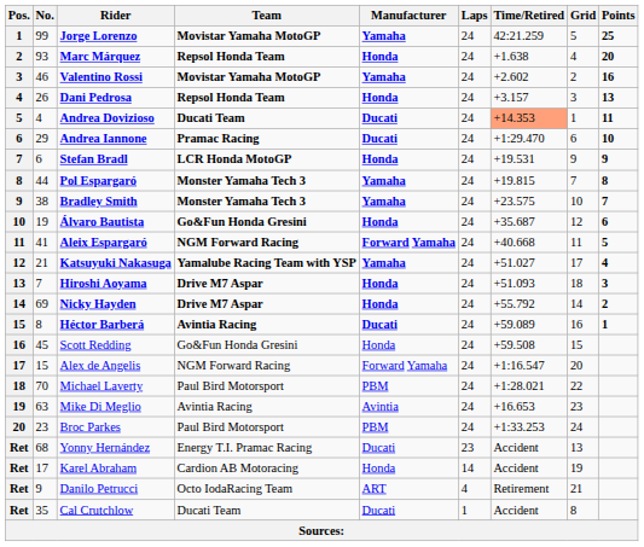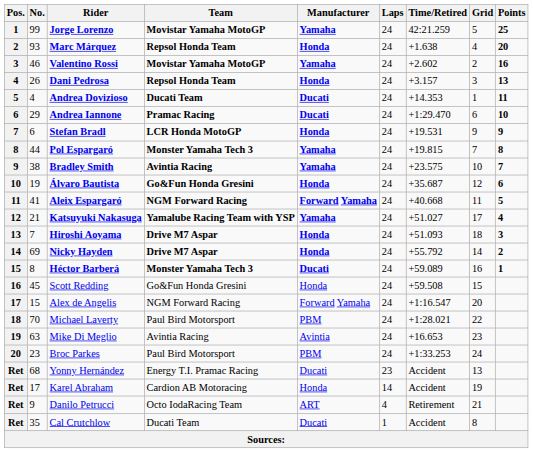 <table class="wikitable" style="font-size: 95%;">
 <tr>
 <th>Pos.</th>
 <th>No.</th>
 <th>Rider</th>
 <th>Team</th>
 <th>Manufacturer</th>
 <th>Laps</th>
 <th>Time/Retired</th>
 <th>Grid</th>
 <th>Points</th>
 </tr>
 <tr>
 <th>1</th>
 <td>99</td>
 <td> <strong><a href='#'>Jorge Lorenzo</a></strong></td>
 <td><strong>Movistar Yamaha MotoGP</strong></td>
 <td><strong><a href='#'>Yamaha</a></strong></td>
 <td>24</td>
 <td>42:21.259</td>
 <td>5</td>
 <td><strong>25</strong></td>
 </tr>
 <tr>
 <th>2</th>
 <td>93</td>
 <td> <strong><a href='#'>Marc Márquez</a></strong></td>
 <td><strong>Repsol Honda Team</strong></td>
 <td><strong><a href='#'>Honda</a></strong></td>
 <td>24</td>
 <td>+1.638</td>
 <td>4</td>
 <td><strong>20</strong></td>
 </tr>
 <tr>
 <th>3</th>
 <td>46</td>
 <td> <strong><a href='#'>Valentino Rossi</a></strong></td>
 <td><strong>Movistar Yamaha MotoGP</strong></td>
 <td><strong><a href='#'>Yamaha</a></strong></td>
 <td>24</td>
 <td>+2.602</td>
 <td>2</td>
 <td><strong>16</strong></td>
 </tr>
 <tr>
 <th>4</th>
 <td>26</td>
 <td> <strong><a href='#'>Dani Pedrosa</a></strong></td>
 <td><strong>Repsol Honda Team</strong></td>
 <td><strong><a href='#'>Honda</a></strong></td>
 <td>24</td>
 <td>+3.157</td>
 <td>3</td>
 <td><strong>13</strong></td>
 </tr>
 <tr>
 <th>5</th>
 <td>4</td>
 <td> <strong><a href='#'>Andrea Dovizioso</a></strong></td>
 <td><strong>Ducati Team</strong></td>
 <td><strong><a href='#'>Ducati</a></strong></td>
 <td>24</td>
-<td style="background: lightsalmon;">+14.353</td>
+<td>+14.353</td>
 <td>1</td>
 <td><strong>11</strong></td>
 </tr>
 <tr>
 <th>6</th>
 <td>29</td>
 <td> <strong><a href='#'>Andrea Iannone</a></strong></td>
 <td><strong>Pramac Racing</strong></td>
 <td><strong><a href='#'>Ducati</a></strong></td>
 <td>24</td>
 <td>+1:29.470</td>
 <td>6</td>
 <td><strong>10</strong></td>
 </tr>
 <tr>
 <th>7</th>
 <td>6</td>
 <td> <strong><a href='#'>Stefan Bradl</a></strong></td>
 <td><strong>LCR Honda MotoGP</strong></td>
 <td><strong><a href='#'>Honda</a></strong></td>
 <td>24</td>
 <td>+19.531</td>
 <td>9</td>
 <td><strong>9</strong></td>
 </tr>
 <tr>
 <th>8</th>
 <td>44</td>
 <td> <strong><a href='#'>Pol Espargaró</a></strong></td>
 <td><strong>Monster Yamaha Tech 3</strong></td>
 <td><strong><a href='#'>Yamaha</a></strong></td>
 <td>24</td>
 <td>+19.815</td>
 <td>7</td>
 <td><strong>8</strong></td>
 </tr>
 <tr>
 <th>9</th>
 <td>38</td>
 <td> <strong><a href='#'>Bradley Smith</a></strong></td>
-<td><strong>Monster Yamaha Tech 3</strong></td>
+<td><strong>Avintia Racing</strong></td>
 <td><strong><a href='#'>Yamaha</a></strong></td>
 <td>24</td>
 <td>+23.575</td>
 <td>10</td>
 <td><strong>7</strong></td>
 </tr>
 <tr>
 <th>10</th>
 <td>19</td>
 <td> <strong><a href='#'>Álvaro Bautista</a></strong></td>
 <td><strong>Go&Fun Honda Gresini</strong></td>
 <td><strong><a href='#'>Honda</a></strong></td>
 <td>24</td>
 <td>+35.687</td>
 <td>12</td>
 <td><strong>6</strong></td>
 </tr>
 <tr>
 <th>11</th>
 <td>41</td>
 <td> <strong><a href='#'>Aleix Espargaró</a></strong></td>
 <td><strong>NGM Forward Racing</strong></td>
 <td><strong><a href='#'>Forward</a> <a href='#'>Yamaha</a></strong></td>
 <td>24</td>
 <td>+40.668</td>
 <td>11</td>
 <td><strong>5</strong></td>
 </tr>
 <tr>
 <th>12</th>
 <td>21</td>
 <td> <strong><a href='#'>Katsuyuki Nakasuga</a></strong></td>
 <td><strong>Yamalube Racing Team with YSP</strong></td>
 <td><strong><a href='#'>Yamaha</a></strong></td>
 <td>24</td>
 <td>+51.027</td>
 <td>17</td>
 <td><strong>4</strong></td>
 </tr>
 <tr>
 <th>13</th>
 <td>7</td>
 <td> <strong><a href='#'>Hiroshi Aoyama</a></strong></td>
 <td><strong>Drive M7 Aspar</strong></td>
 <td><strong><a href='#'>Honda</a></strong></td>
 <td>24</td>
 <td>+51.093</td>
 <td>18</td>
 <td><strong>3</strong></td>
 </tr>
 <tr>
 <th>14</th>
 <td>69</td>
 <td> <strong><a href='#'>Nicky Hayden</a></strong></td>
 <td><strong>Drive M7 Aspar</strong></td>
 <td><strong><a href='#'>Honda</a></strong></td>
 <td>24</td>
 <td>+55.792</td>
 <td>14</td>
 <td><strong>2</strong></td>
 </tr>
 <tr>
 <th>15</th>
 <td>8</td>
 <td> <strong><a href='#'>Héctor Barberá</a></strong></td>
-<td><strong>Avintia Racing</strong></td>
+<td><strong>Monster Yamaha Tech 3</strong></td>
 <td><strong><a href='#'>Ducati</a></strong></td>
 <td>24</td>
 <td>+59.089</td>
 <td>16</td>
 <td><strong>1</strong></td>
 </tr>
 <tr>
 <th>16</th>
 <td>45</td>
 <td> <a href='#'>Scott Redding</a></td>
 <td>Go&Fun Honda Gresini</td>
 <td><a href='#'>Honda</a></td>
 <td>24</td>
 <td>+59.508</td>
 <td>15</td>
 <td></td>
 </tr>
 <tr>
 <th>17</th>
 <td>15</td>
 <td> <a href='#'>Alex de Angelis</a></td>
 <td>NGM Forward Racing</td>
 <td><a href='#'>Forward</a> <a href='#'>Yamaha</a></td>
 <td>24</td>
 <td>+1:16.547</td>
 <td>20</td>
 <td></td>
 </tr>
 <tr>
 <th>18</th>
 <td>70</td>
 <td> <a href='#'>Michael Laverty</a></td>
 <td>Paul Bird Motorsport</td>
 <td><a href='#'>PBM</a></td>
 <td>24</td>
 <td>+1:28.021</td>
 <td>22</td>
 <td></td>
 </tr>
 <tr>
 <th>19</th>
 <td>63</td>
 <td> <a href='#'>Mike Di Meglio</a></td>
 <td>Avintia Racing</td>
 <td><a href='#'>Avintia</a></td>
 <td>24</td>
 <td>+16.653</td>
 <td>23</td>
 <td></td>
 </tr>
 <tr>
 <th>20</th>
 <td>23</td>
 <td> <a href='#'>Broc Parkes</a></td>
 <td>Paul Bird Motorsport</td>
 <td><a href='#'>PBM</a></td>
 <td>24</td>
 <td>+1:33.253</td>
 <td>24</td>
 <td></td>
 </tr>
 <tr>
 <th>Ret</th>
 <td>68</td>
 <td> <a href='#'>Yonny Hernández</a></td>
 <td>Energy T.I. Pramac Racing</td>
 <td><a href='#'>Ducati</a></td>
 <td>23</td>
 <td>Accident</td>
 <td>13</td>
 <td></td>
 </tr>
 <tr>
 <th>Ret</th>
 <td>17</td>
 <td> <a href='#'>Karel Abraham</a></td>
 <td>Cardion AB Motoracing</td>
 <td><a href='#'>Honda</a></td>
 <td>14</td>
 <td>Accident</td>
 <td>19</td>
 <td></td>
 </tr>
 <tr>
 <th>Ret</th>
 <td>9</td>
 <td> <a href='#'>Danilo Petrucci</a></td>
 <td>Octo IodaRacing Team</td>
 <td><a href='#'>ART</a></td>
 <td>4</td>
 <td>Retirement</td>
 <td>21</td>
 <td></td>
 </tr>
 <tr>
 <th>Ret</th>
 <td>35</td>
 <td> <a href='#'>Cal Crutchlow</a></td>
 <td>Ducati Team</td>
 <td><a href='#'>Ducati</a></td>
 <td>1</td>
 <td>Accident</td>
 <td>8</td>
 <td></td>
 </tr>
 <tr>
 <th colspan=9>Sources: </th>
 </tr>
 </table>
